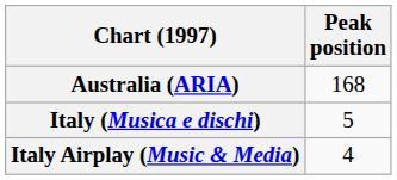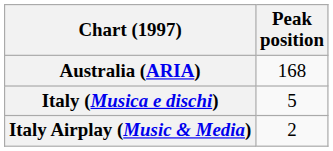 <table class="wikitable plainrowheaders" style="text-align:center">
 <tr>
 <th>Chart (1997)</th>
 <th>Peak<br>position</th>
 </tr>
 <tr>
 <th scope="row">Australia (<a href='#'>ARIA</a>)</th>
 <td>168</td>
 </tr>
 <tr>
 <th scope="row">Italy (<em><a href='#'>Musica e dischi</a></em>)</th>
 <td>5</td>
 </tr>
 <tr>
 <th scope="row">Italy Airplay (<em><a href='#'>Music & Media</a></em>)</th>
-<td>4</td>
+<td>2</td>
 </tr>
 </table>
